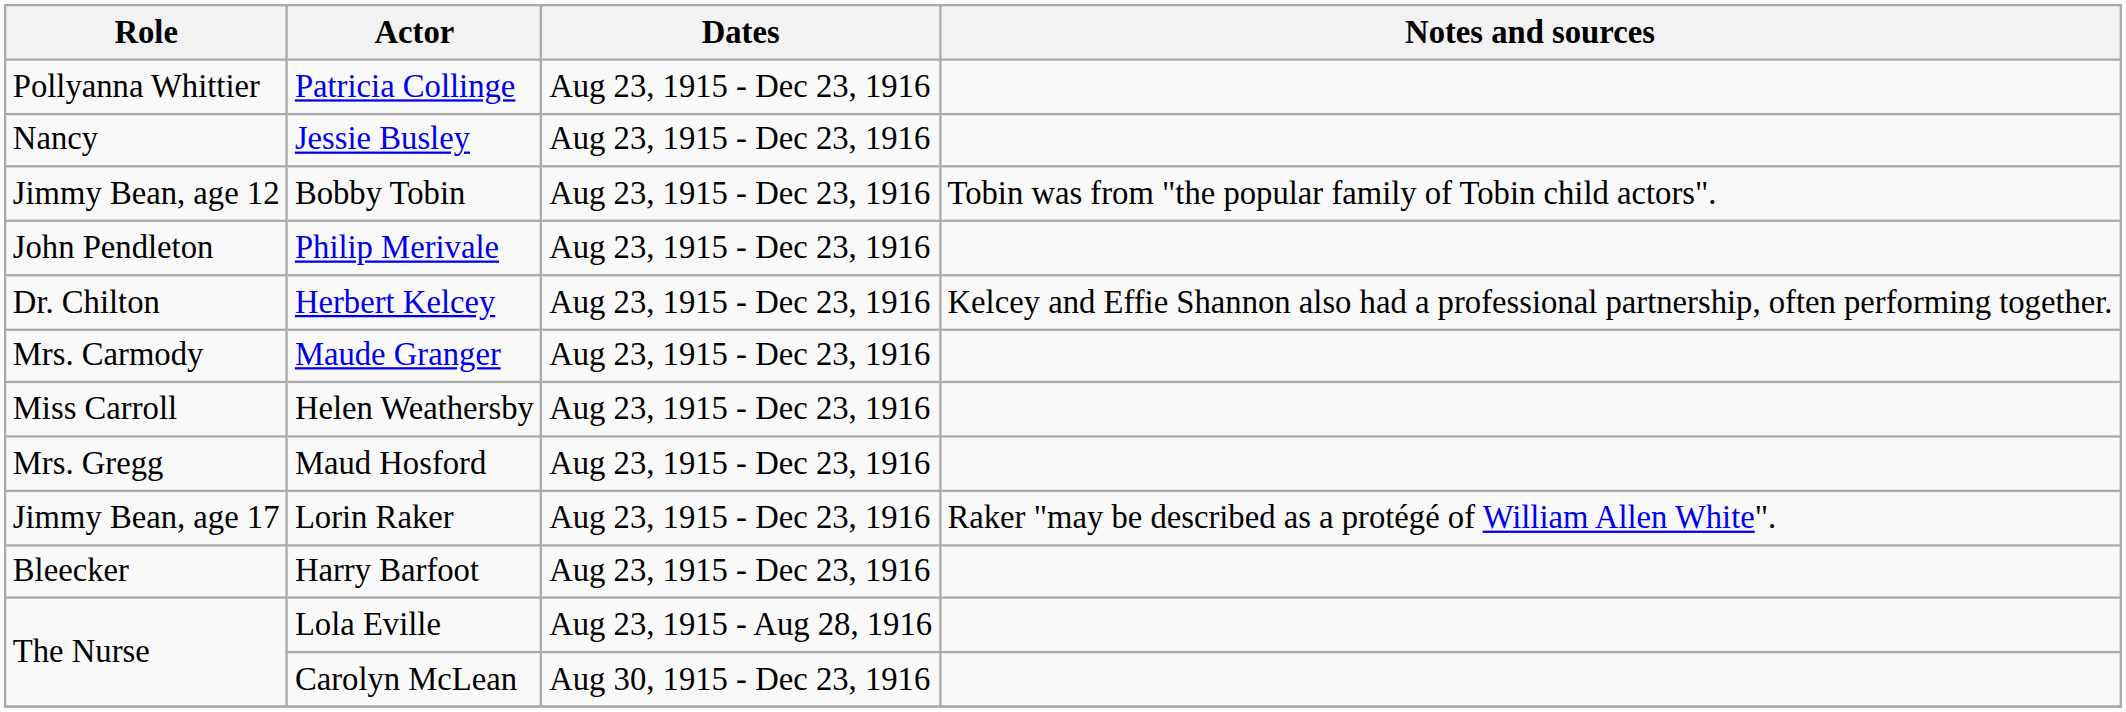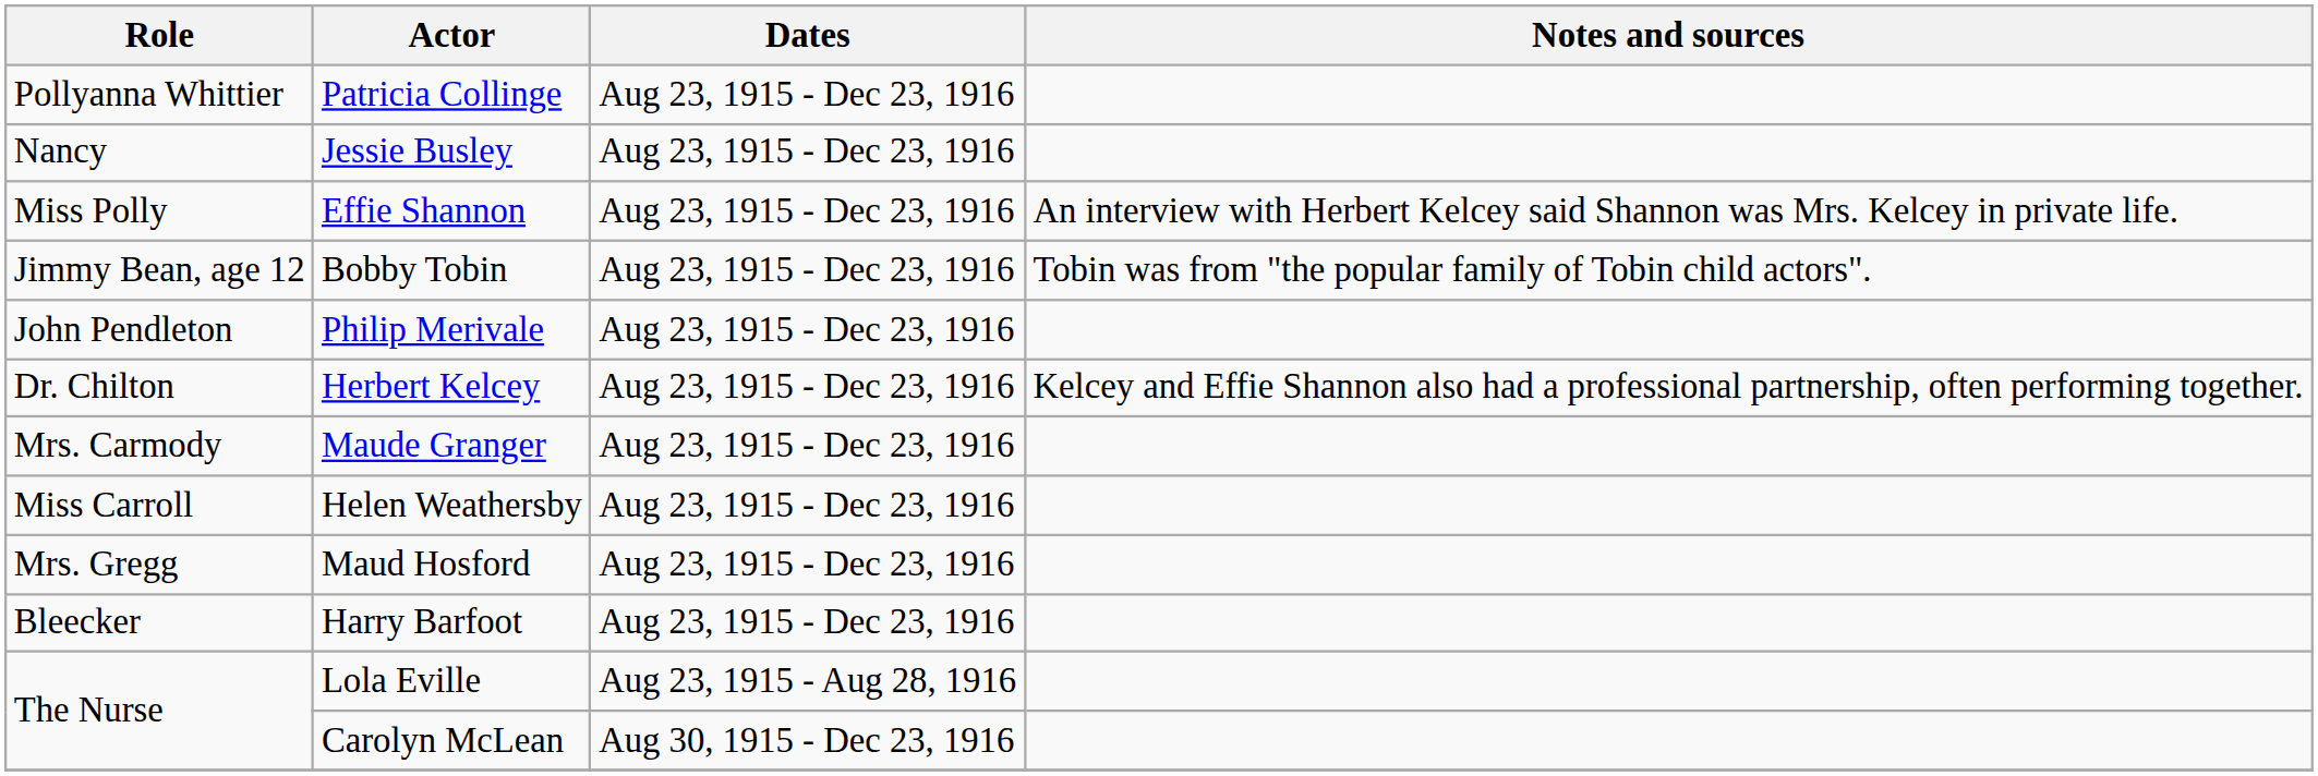 <table class="wikitable sortable plainrowheaders" style="font-size: 90%">
 <tr>
 <th scope="col">Role</th>
 <th scope="col">Actor</th>
 <th scope="col">Dates</th>
 <th scope="col">Notes and sources</th>
 </tr>
 <tr>
 <td>Pollyanna Whittier</td>
 <td><a href='#'>Patricia Collinge</a></td>
 <td>Aug 23, 1915 - Dec 23, 1916</td>
 <td></td>
 </tr>
 <tr>
 <td>Nancy</td>
 <td><a href='#'>Jessie Busley</a></td>
 <td>Aug 23, 1915 - Dec 23, 1916</td>
 <td></td>
+</tr>
+<tr>
+<td>Miss Polly</td>
+<td><a href='#'>Effie Shannon</a></td>
+<td>Aug 23, 1915 - Dec 23, 1916</td>
+<td>An interview with Herbert Kelcey said Shannon was Mrs. Kelcey in private life.</td>
 </tr>
 <tr>
 <td>Jimmy Bean, age 12</td>
 <td>Bobby Tobin</td>
 <td>Aug 23, 1915 - Dec 23, 1916</td>
 <td>Tobin was from "the popular family of Tobin child actors".</td>
 </tr>
 <tr>
 <td>John Pendleton</td>
 <td><a href='#'>Philip Merivale</a></td>
 <td>Aug 23, 1915 - Dec 23, 1916</td>
 <td></td>
 </tr>
 <tr>
 <td>Dr. Chilton</td>
 <td><a href='#'>Herbert Kelcey</a></td>
 <td>Aug 23, 1915 - Dec 23, 1916</td>
 <td>Kelcey and Effie Shannon also had a professional partnership, often performing together.</td>
 </tr>
 <tr>
 <td>Mrs. Carmody</td>
 <td><a href='#'>Maude Granger</a></td>
 <td>Aug 23, 1915 - Dec 23, 1916</td>
 <td></td>
 </tr>
 <tr>
 <td>Miss Carroll</td>
 <td>Helen Weathersby</td>
 <td>Aug 23, 1915 - Dec 23, 1916</td>
 <td></td>
 </tr>
 <tr>
 <td>Mrs. Gregg</td>
 <td>Maud Hosford</td>
 <td>Aug 23, 1915 - Dec 23, 1916</td>
 <td></td>
 </tr>
 <tr>
-<td>Jimmy Bean, age 17</td>
-<td>Lorin Raker</td>
-<td>Aug 23, 1915 - Dec 23, 1916</td>
-<td>Raker "may be described as a protégé of <a href='#'>William Allen White</a>".</td>
-</tr>
-<tr>
 <td>Bleecker</td>
 <td>Harry Barfoot</td>
 <td>Aug 23, 1915 - Dec 23, 1916</td>
 <td></td>
 </tr>
 <tr>
 <td rowspan=2>The Nurse</td>
 <td>Lola Eville</td>
 <td>Aug 23, 1915 - Aug 28, 1916</td>
 <td></td>
 </tr>
 <tr>
 <td>Carolyn McLean</td>
 <td>Aug 30, 1915 - Dec 23, 1916</td>
 <td></td>
 </tr>
 <tr>
 </tr>
 </table>
